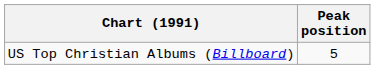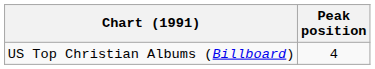 <table class="wikitable">
 <tr>
 <th>Chart (1991)</th>
 <th>Peak<br>position</th>
 </tr>
 <tr>
 <td>US Top Christian Albums (<em><a href='#'>Billboard</a></em>)</td>
-<td style="text-align:center;">5</td>
+<td style="text-align:center;">4</td>
 </tr>
 </table>
